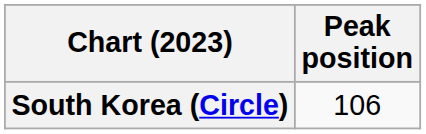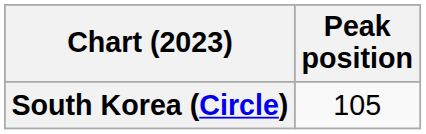 <table class="wikitable plainrowheaders" style="text-align:center">
 <tr>
 <th scope="col">Chart (2023)</th>
 <th scope="col">Peak<br>position</th>
 </tr>
 <tr>
 <th scope="row">South Korea (<a href='#'>Circle</a>)</th>
-<td>106</td>
+<td>105</td>
 </tr>
 </table>
